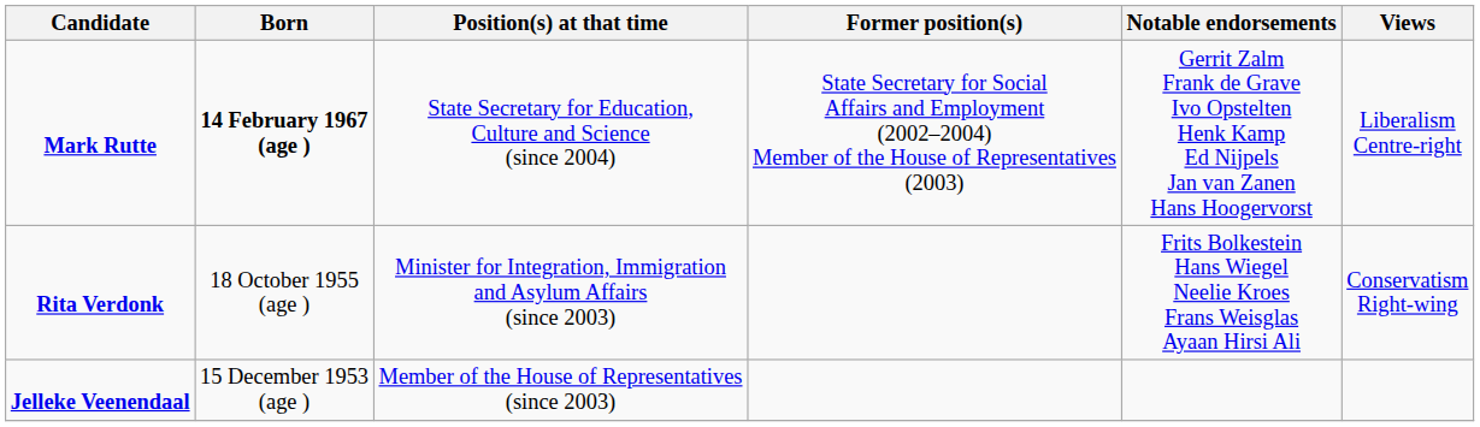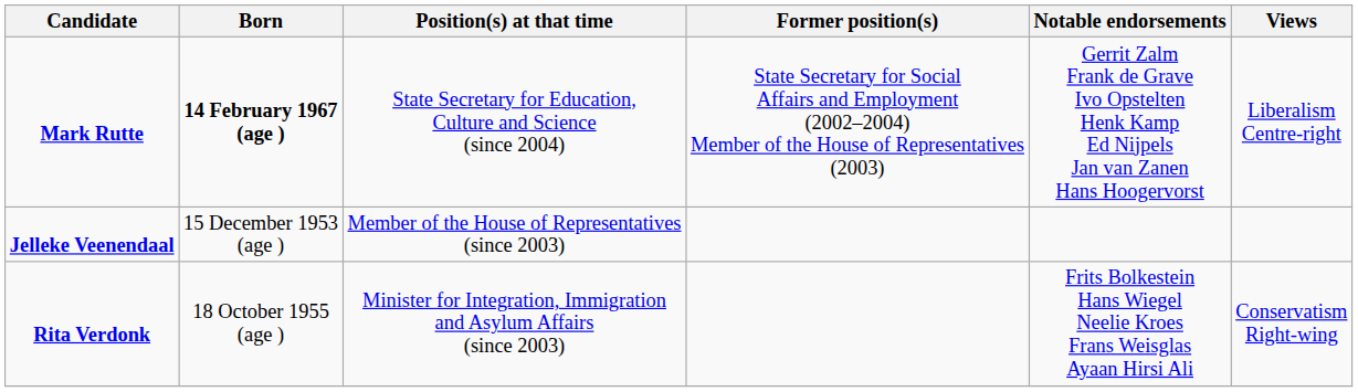 <table class="wikitable sortable" style="text-align:center">
 <tr>
 <th>Candidate</th>
 <th>Born</th>
 <th>Position(s) at that time</th>
 <th>Former position(s)</th>
 <th>Notable endorsements</th>
 <th>Views</th>
 </tr>
 <tr>
 <td> <br> <strong><a href='#'>Mark Rutte</a></strong></td>
 <td><strong>14 February 1967 <br> (age )</strong></td>
 <td><a href='#'>State Secretary for Education, <br> Culture and Science</a> <br> (since 2004)</td>
 <td><a href='#'>State Secretary for Social <br> Affairs and Employment</a> <br> (2002–2004) <br> <a href='#'>Member of the House of Representatives</a> <br> (2003)</td>
 <td><a href='#'>Gerrit Zalm</a> <br> <a href='#'>Frank de Grave</a> <br> <a href='#'>Ivo Opstelten</a> <br> <a href='#'>Henk Kamp</a> <br> <a href='#'>Ed Nijpels</a> <br> <a href='#'>Jan van Zanen</a> <br> <a href='#'>Hans Hoogervorst</a></td>
 <td><a href='#'>Liberalism</a> <br> <a href='#'>Centre-right</a></td>
 </tr>
 <tr>
+<td> <br> <strong><a href='#'>Jelleke Veenendaal</a></strong></td>
+<td>15 December 1953 <br> (age )</td>
+<td><a href='#'>Member of the House of Representatives</a> <br> (since 2003)</td>
+<td></td>
+<td></td>
+<td></td>
+</tr>
+<tr>
 <td> <br> <strong><a href='#'>Rita Verdonk</a></strong></td>
 <td>18 October 1955 <br> (age )</td>
 <td><a href='#'>Minister for Integration, Immigration <br> and Asylum Affairs</a> <br> (since 2003)</td>
 <td></td>
 <td><a href='#'>Frits Bolkestein</a> <br> <a href='#'>Hans Wiegel</a> <br> <a href='#'>Neelie Kroes</a> <br> <a href='#'>Frans Weisglas</a> <br> <a href='#'>Ayaan Hirsi Ali</a> <br> </td>
 <td><a href='#'>Conservatism</a> <br> <a href='#'>Right-wing</a></td>
 </tr>
 <tr>
-<td> <br> <strong><a href='#'>Jelleke Veenendaal</a></strong></td>
-<td>15 December 1953 <br> (age )</td>
-<td><a href='#'>Member of the House of Representatives</a> <br> (since 2003)</td>
-<td></td>
-<td></td>
-<td></td>
-</tr>
-<tr>
 </tr>
 </table>
